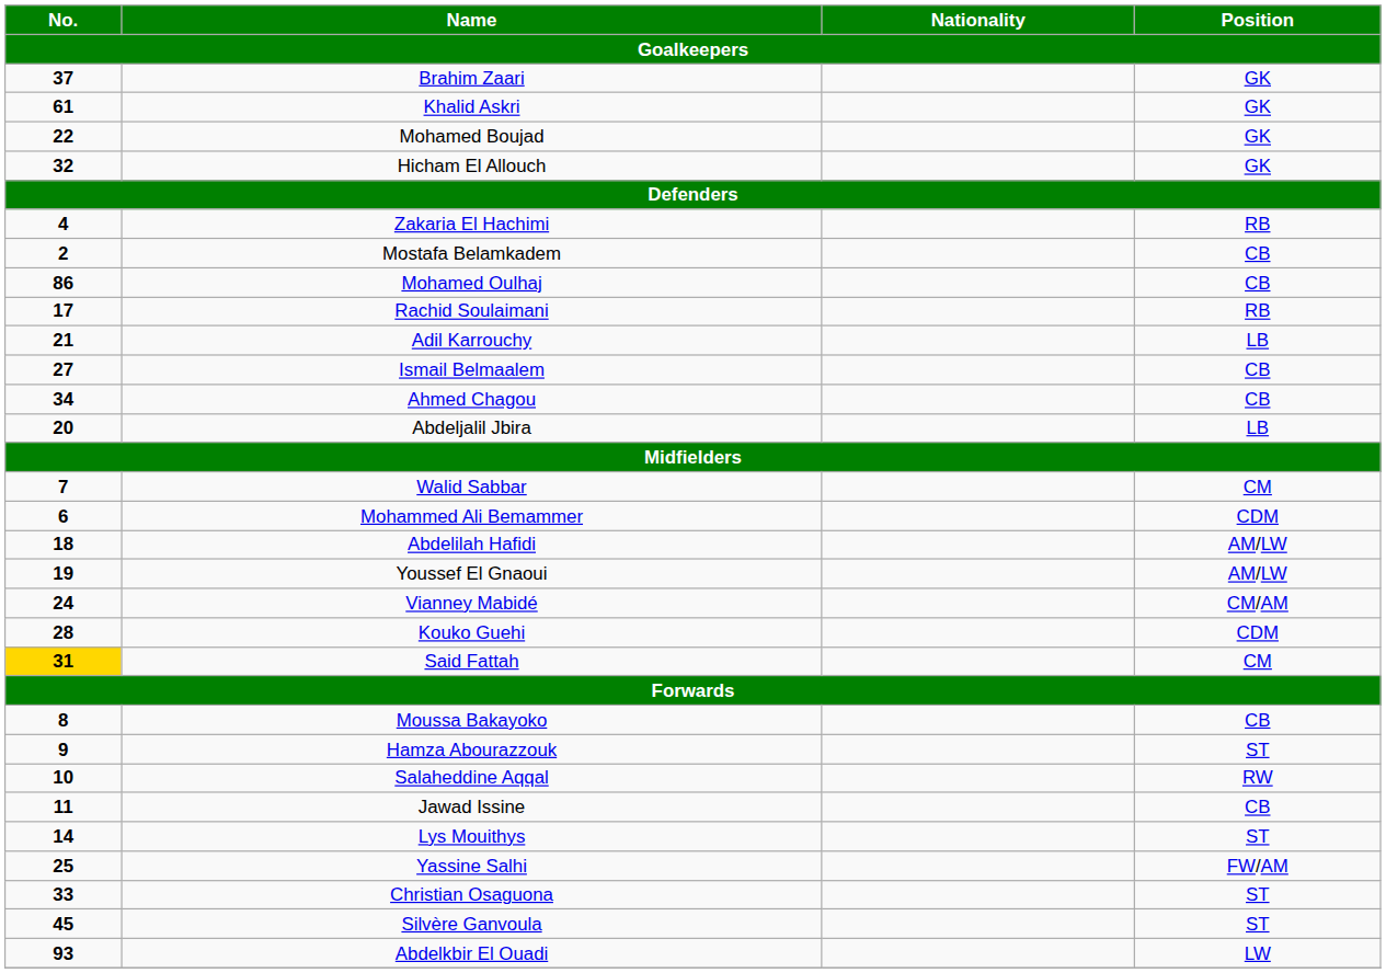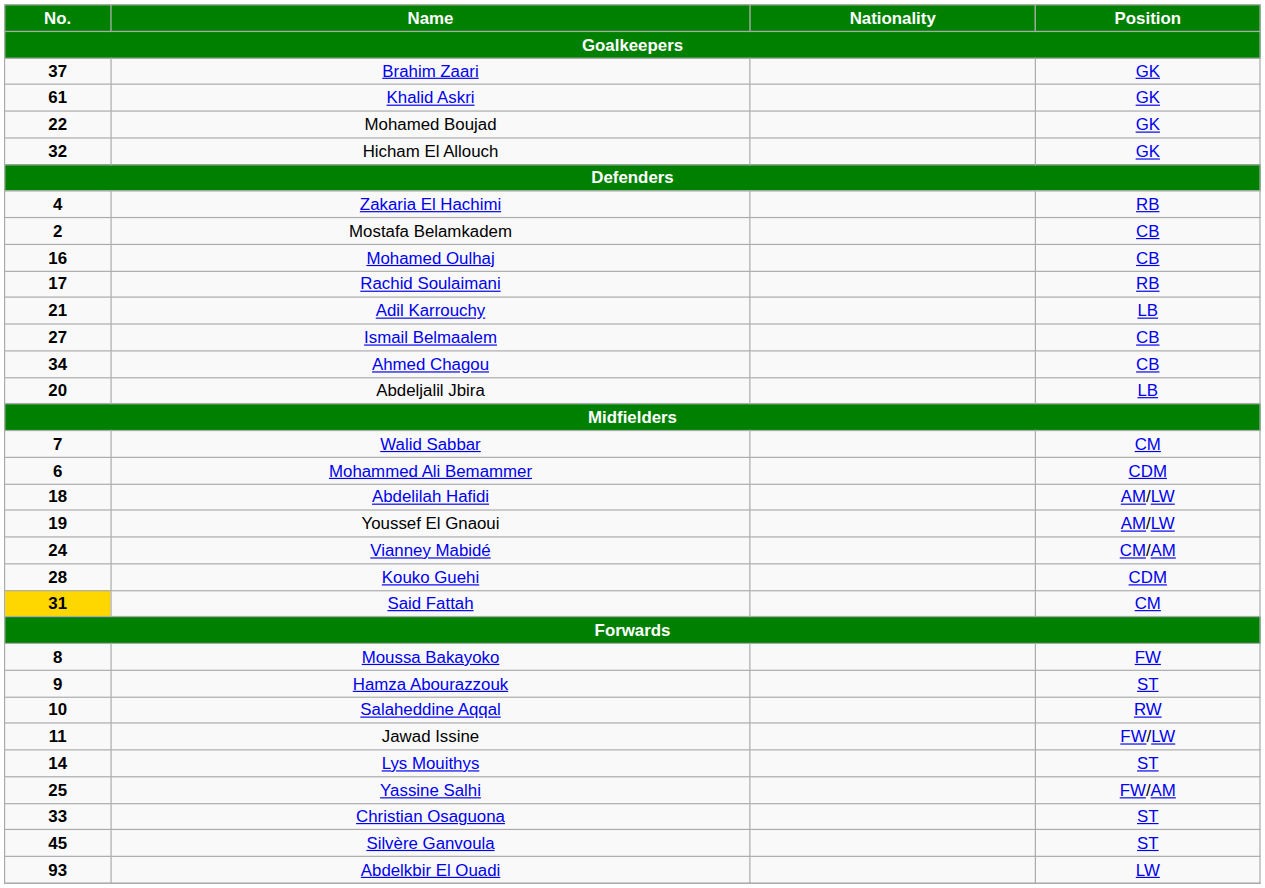 <table class="wikitable"  style="text-align:center; font-size:90%; width:85%;">
 <tr>
 <th style="background:#008000; color:white; text-align:center;">No.</th>
 <th style="background:#008000; color:white; text-align:center;">Name</th>
 <th style="background:#008000; color:white; text-align:center;">Nationality</th>
 <th style="background:#008000; color:white; text-align:center;">Position</th>
 </tr>
 <tr>
 <th colspan="10" style="background:#008000; color:white; text-align:center;">Goalkeepers</th>
 </tr>
 <tr>
 <td><strong>37</strong></td>
 <td><a href='#'>Brahim Zaari</a></td>
 <td></td>
 <td><a href='#'>GK</a></td>
 </tr>
 <tr>
 <td><strong>61</strong></td>
 <td><a href='#'>Khalid Askri</a></td>
 <td></td>
 <td><a href='#'>GK</a></td>
 </tr>
 <tr>
 <td><strong>22</strong></td>
 <td>Mohamed Boujad</td>
 <td></td>
 <td><a href='#'>GK</a></td>
 </tr>
 <tr>
 <td><strong>32</strong></td>
 <td>Hicham El Allouch</td>
 <td></td>
 <td><a href='#'>GK</a></td>
 </tr>
 <tr>
 <th colspan="10" style="background:#008000; color:white; text-align:center;">Defenders</th>
 </tr>
 <tr>
 <td><strong>4</strong></td>
 <td><a href='#'>Zakaria El Hachimi</a></td>
 <td></td>
 <td><a href='#'>RB</a></td>
 </tr>
 <tr>
 <td><strong>2</strong></td>
 <td>Mostafa Belamkadem</td>
 <td></td>
 <td><a href='#'>CB</a></td>
 </tr>
 <tr>
-<td><strong>86</strong></td>
+<td><strong>16</strong></td>
 <td><a href='#'>Mohamed Oulhaj</a></td>
 <td></td>
 <td><a href='#'>CB</a></td>
 </tr>
 <tr>
 <td><strong>17</strong></td>
 <td><a href='#'>Rachid Soulaimani</a></td>
 <td></td>
 <td><a href='#'>RB</a></td>
 </tr>
 <tr>
 <td><strong>21</strong></td>
 <td><a href='#'>Adil Karrouchy</a></td>
 <td></td>
 <td><a href='#'>LB</a></td>
 </tr>
 <tr>
 <td><strong>27</strong></td>
 <td><a href='#'>Ismail Belmaalem</a></td>
 <td></td>
 <td><a href='#'>CB</a></td>
 </tr>
 <tr>
 <td><strong>34</strong></td>
 <td><a href='#'>Ahmed Chagou</a></td>
 <td></td>
 <td><a href='#'>CB</a></td>
 </tr>
 <tr>
 <td><strong>20</strong></td>
 <td>Abdeljalil Jbira</td>
 <td></td>
 <td><a href='#'>LB</a></td>
 </tr>
 <tr>
 <th colspan="10" style="background:#008000; color:white; text-align:center;">Midfielders</th>
 </tr>
 <tr>
 <td><strong>7</strong></td>
 <td><a href='#'>Walid Sabbar</a></td>
 <td></td>
 <td><a href='#'>CM</a></td>
 </tr>
 <tr>
 <td><strong>6</strong></td>
 <td><a href='#'>Mohammed Ali Bemammer</a></td>
 <td></td>
 <td><a href='#'>CDM</a></td>
 </tr>
 <tr>
 <td><strong>18</strong></td>
 <td><a href='#'>Abdelilah Hafidi</a></td>
 <td></td>
 <td><a href='#'>AM</a>/<a href='#'>LW</a></td>
 </tr>
 <tr>
 <td><strong>19</strong></td>
 <td>Youssef El Gnaoui</td>
 <td></td>
 <td><a href='#'>AM</a>/<a href='#'>LW</a></td>
 </tr>
 <tr>
 <td><strong>24</strong></td>
 <td><a href='#'>Vianney Mabidé</a></td>
 <td></td>
 <td><a href='#'>CM</a>/<a href='#'>AM</a></td>
 </tr>
 <tr>
 <td><strong>28</strong></td>
 <td><a href='#'>Kouko Guehi</a></td>
 <td></td>
 <td><a href='#'>CDM</a></td>
 </tr>
 <tr>
 <td style="background: gold;"><strong>31</strong></td>
 <td><a href='#'>Said Fattah</a></td>
 <td></td>
 <td><a href='#'>CM</a></td>
 </tr>
 <tr>
 <th colspan="10" style="background:#008000; color:white; text-align:center;">Forwards</th>
 </tr>
 <tr>
 <td><strong>8</strong></td>
 <td><a href='#'>Moussa Bakayoko</a></td>
 <td></td>
-<td><a href='#'>CB</a></td>
+<td><a href='#'>FW</a></td>
 </tr>
 <tr>
 <td><strong>9</strong></td>
 <td><a href='#'>Hamza Abourazzouk</a></td>
 <td></td>
 <td><a href='#'>ST</a></td>
 </tr>
 <tr>
 <td><strong>10</strong></td>
 <td><a href='#'>Salaheddine Aqqal</a></td>
 <td></td>
 <td><a href='#'>RW</a></td>
 </tr>
 <tr>
 <td><strong>11</strong></td>
 <td>Jawad Issine</td>
 <td></td>
-<td><a href='#'>CB</a></td>
+<td><a href='#'>FW</a>/<a href='#'>LW</a></td>
 </tr>
 <tr>
 <td><strong>14</strong></td>
 <td><a href='#'>Lys Mouithys</a></td>
 <td></td>
 <td><a href='#'>ST</a></td>
 </tr>
 <tr>
 <td><strong>25</strong></td>
 <td><a href='#'>Yassine Salhi</a></td>
 <td></td>
 <td><a href='#'>FW</a>/<a href='#'>AM</a></td>
 </tr>
 <tr>
 <td><strong>33</strong></td>
 <td><a href='#'>Christian Osaguona</a></td>
 <td></td>
 <td><a href='#'>ST</a></td>
 </tr>
 <tr>
 <td><strong>45</strong></td>
 <td><a href='#'>Silvère Ganvoula</a></td>
 <td></td>
 <td><a href='#'>ST</a></td>
 </tr>
 <tr>
 <td><strong>93</strong></td>
 <td><a href='#'>Abdelkbir El Ouadi</a></td>
 <td></td>
 <td><a href='#'>LW</a></td>
 </tr>
 <tr>
 </tr>
 </table>
